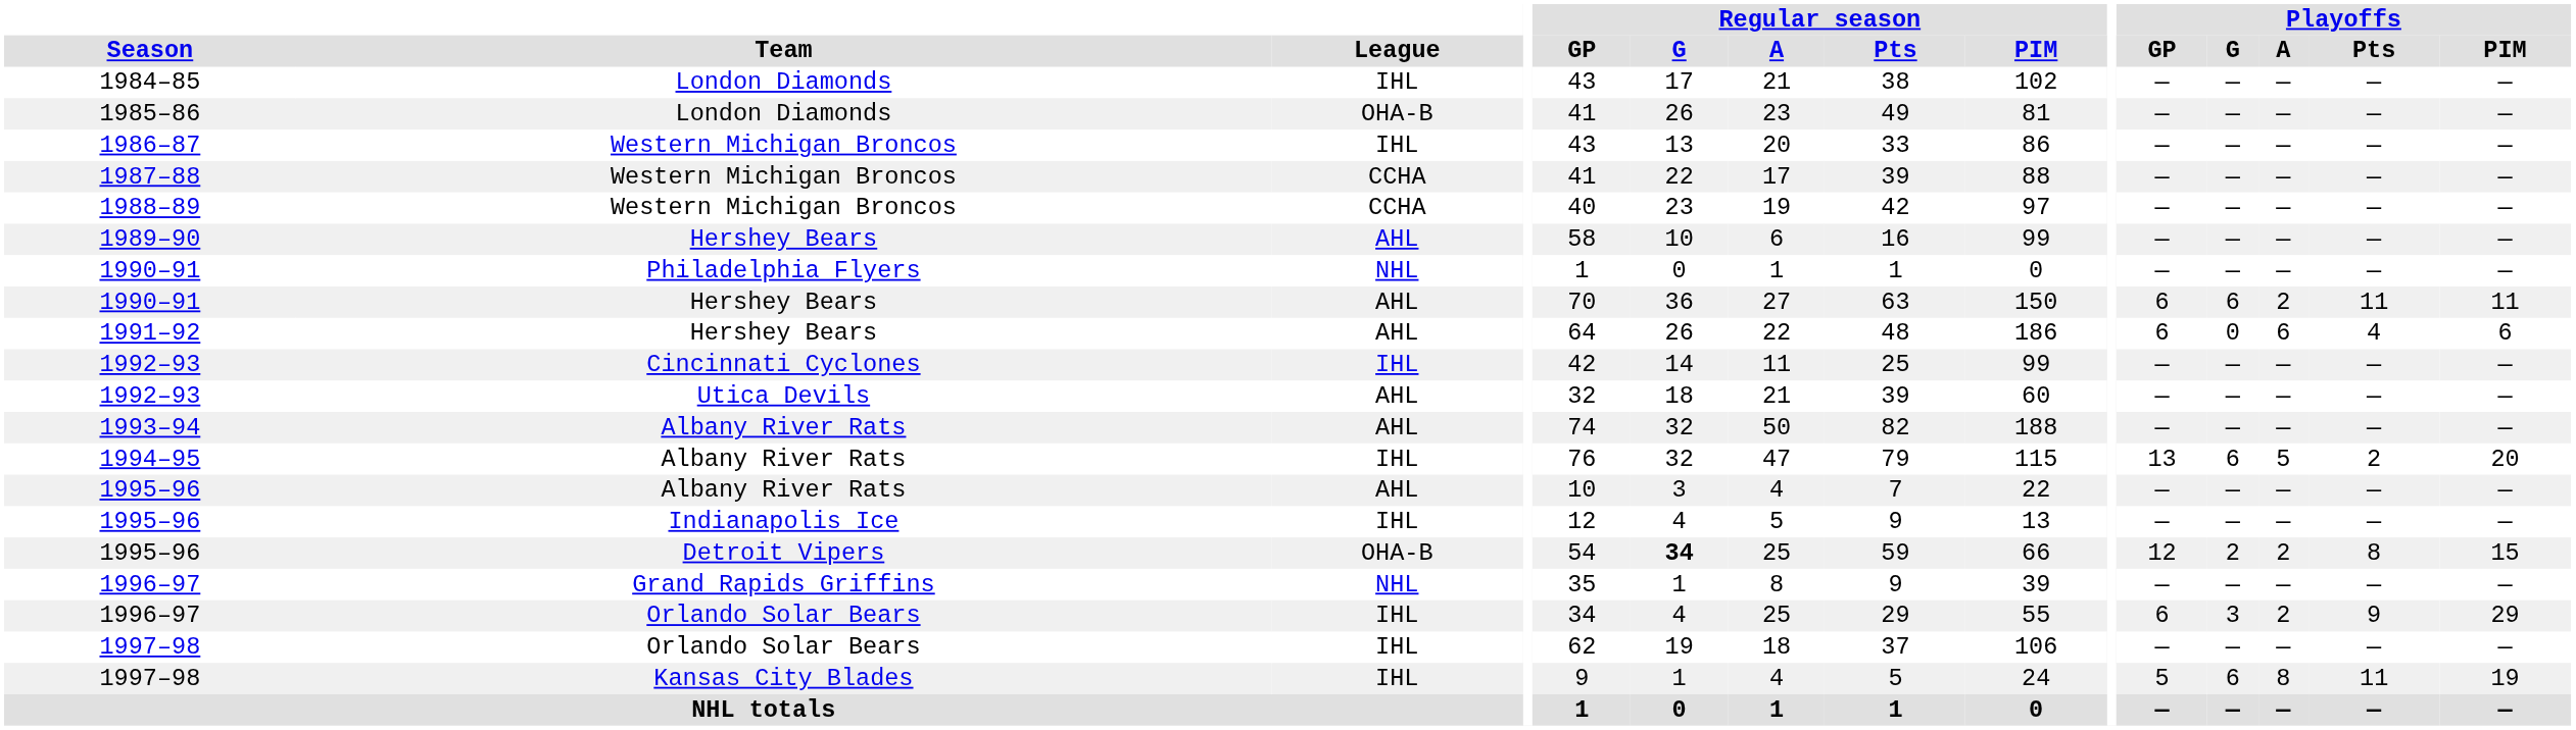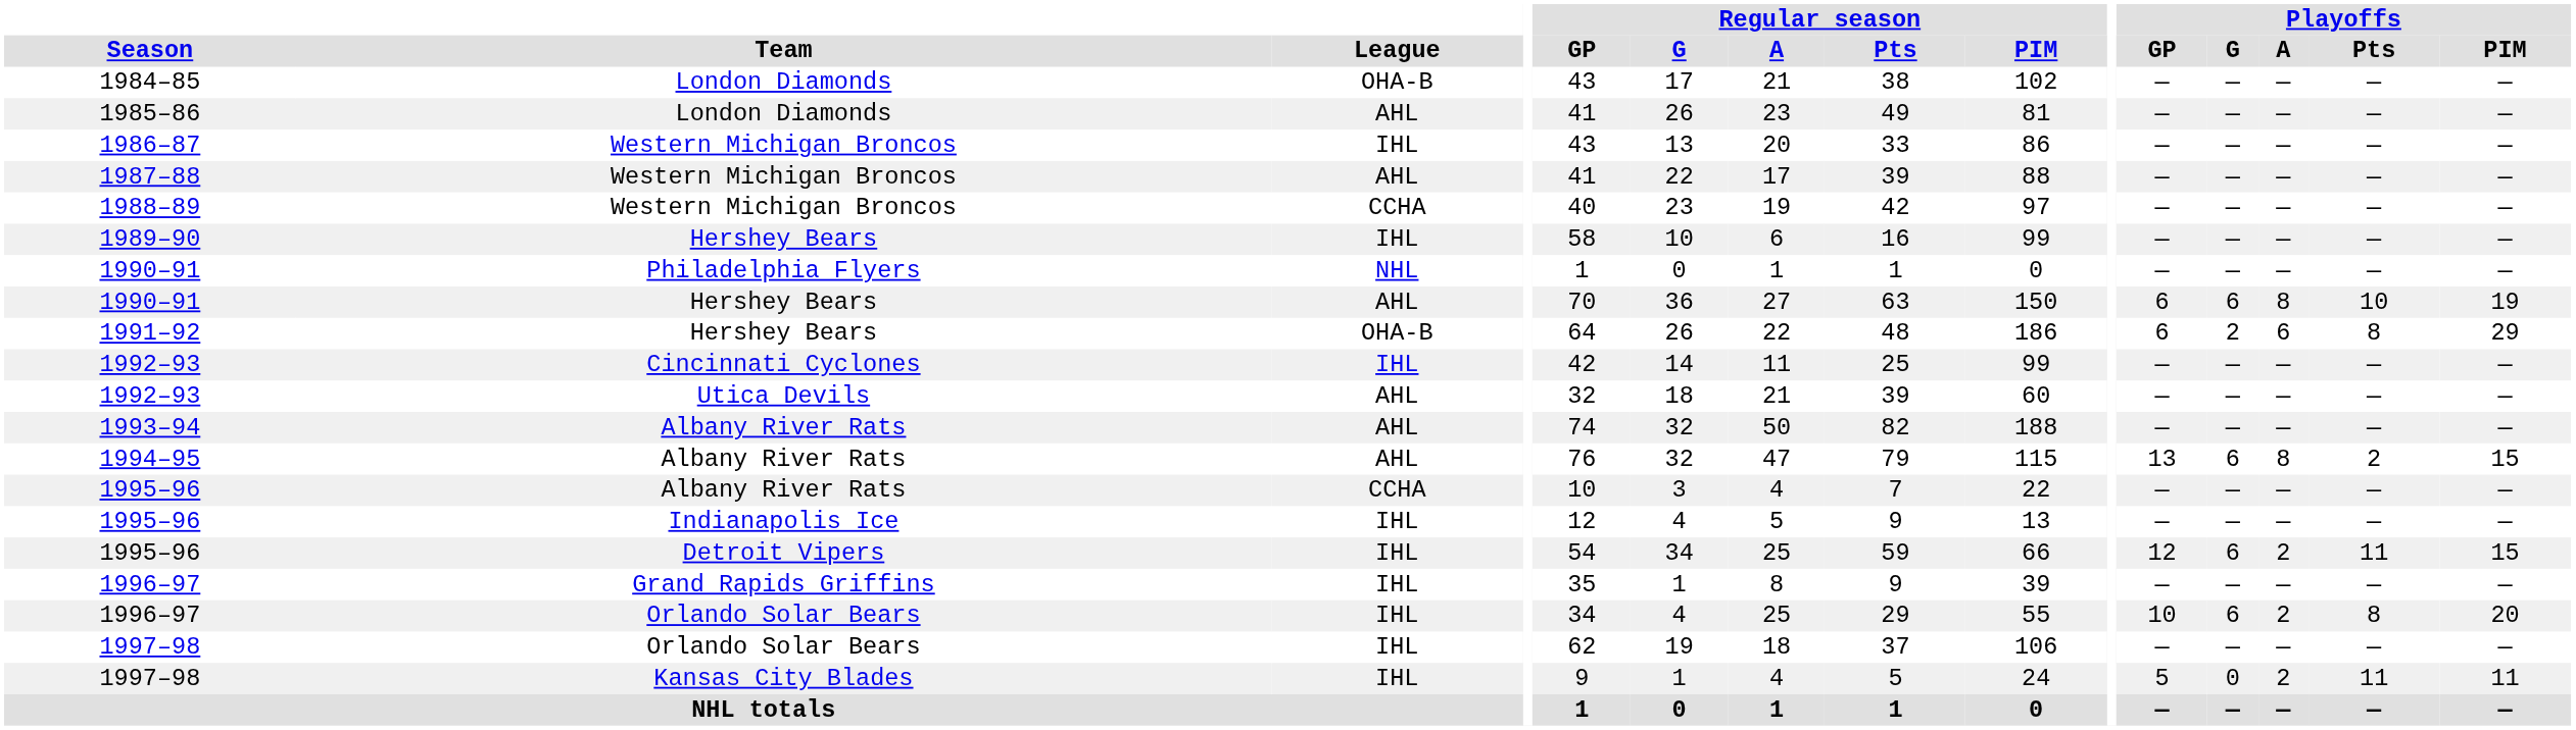 <table border="0" cellpadding="1" cellspacing="0" style="text-align:center; width:70%">
 <tr bgcolor="#e0e0e0">
 <th colspan="3" bgcolor="#ffffff"></th>
 <th rowspan="99" bgcolor="#ffffff"></th>
 <th colspan="5"><a href='#'>Regular season</a></th>
 <th rowspan="99" bgcolor="#ffffff"></th>
 <th colspan="5"><a href='#'>Playoffs</a></th>
 </tr>
 <tr bgcolor="#e0e0e0">
 <th><a href='#'>Season</a></th>
 <th>Team</th>
 <th>League</th>
 <th>GP</th>
 <th><a href='#'>G</a></th>
 <th><a href='#'>A</a></th>
 <th><a href='#'>Pts</a></th>
 <th><a href='#'>PIM</a></th>
 <th>GP</th>
 <th>G</th>
 <th>A</th>
 <th>Pts</th>
 <th>PIM</th>
 </tr>
 <tr>
 <td>1984–85</td>
 <td><a href='#'>London Diamonds</a></td>
-<td>IHL</td>
+<td>OHA-B</td>
 <td>43</td>
 <td>17</td>
 <td>21</td>
 <td>38</td>
 <td>102</td>
 <td>—</td>
 <td>—</td>
 <td>—</td>
 <td>—</td>
 <td>—</td>
 </tr>
 <tr bgcolor="#f0f0f0">
 <td>1985–86</td>
 <td>London Diamonds</td>
-<td>OHA-B</td>
+<td>AHL</td>
 <td>41</td>
 <td>26</td>
 <td>23</td>
 <td>49</td>
 <td>81</td>
 <td>—</td>
 <td>—</td>
 <td>—</td>
 <td>—</td>
 <td>—</td>
 </tr>
 <tr>
 <td><a href='#'>1986–87</a></td>
 <td><a href='#'>Western Michigan Broncos</a></td>
 <td>IHL</td>
 <td>43</td>
 <td>13</td>
 <td>20</td>
 <td>33</td>
 <td>86</td>
 <td>—</td>
 <td>—</td>
 <td>—</td>
 <td>—</td>
 <td>—</td>
 </tr>
 <tr bgcolor="#f0f0f0">
 <td><a href='#'>1987–88</a></td>
 <td>Western Michigan Broncos</td>
-<td>CCHA</td>
+<td>AHL</td>
 <td>41</td>
 <td>22</td>
 <td>17</td>
 <td>39</td>
 <td>88</td>
 <td>—</td>
 <td>—</td>
 <td>—</td>
 <td>—</td>
 <td>—</td>
 </tr>
 <tr>
 <td><a href='#'>1988–89</a></td>
 <td>Western Michigan Broncos</td>
 <td>CCHA</td>
 <td>40</td>
 <td>23</td>
 <td>19</td>
 <td>42</td>
 <td>97</td>
 <td>—</td>
 <td>—</td>
 <td>—</td>
 <td>—</td>
 <td>—</td>
 </tr>
 <tr bgcolor="#f0f0f0">
 <td><a href='#'>1989–90</a></td>
 <td><a href='#'>Hershey Bears</a></td>
-<td><a href='#'>AHL</a></td>
+<td>IHL</td>
 <td>58</td>
 <td>10</td>
 <td>6</td>
 <td>16</td>
 <td>99</td>
 <td>—</td>
 <td>—</td>
 <td>—</td>
 <td>—</td>
 <td>—</td>
 </tr>
 <tr>
 <td><a href='#'>1990–91</a></td>
 <td><a href='#'>Philadelphia Flyers</a></td>
 <td><a href='#'>NHL</a></td>
 <td>1</td>
 <td>0</td>
 <td>1</td>
 <td>1</td>
 <td>0</td>
 <td>—</td>
 <td>—</td>
 <td>—</td>
 <td>—</td>
 <td>—</td>
 </tr>
 <tr bgcolor="#f0f0f0">
 <td><a href='#'>1990–91</a></td>
 <td>Hershey Bears</td>
 <td>AHL</td>
 <td>70</td>
 <td>36</td>
 <td>27</td>
 <td>63</td>
 <td>150</td>
 <td>6</td>
 <td>6</td>
-<td>2</td>
-<td>11</td>
-<td>11</td>
+<td>8</td>
+<td>10</td>
+<td>19</td>
 </tr>
 <tr>
 <td><a href='#'>1991–92</a></td>
 <td>Hershey Bears</td>
-<td>AHL</td>
+<td>OHA-B</td>
 <td>64</td>
 <td>26</td>
 <td>22</td>
 <td>48</td>
 <td>186</td>
 <td>6</td>
-<td>0</td>
+<td>2</td>
 <td>6</td>
-<td>4</td>
-<td>6</td>
+<td>8</td>
+<td>29</td>
 </tr>
 <tr bgcolor="#f0f0f0">
 <td><a href='#'>1992–93</a></td>
 <td><a href='#'>Cincinnati Cyclones</a></td>
 <td><a href='#'>IHL</a></td>
 <td>42</td>
 <td>14</td>
 <td>11</td>
 <td>25</td>
 <td>99</td>
 <td>—</td>
 <td>—</td>
 <td>—</td>
 <td>—</td>
 <td>—</td>
 </tr>
 <tr>
 <td><a href='#'>1992–93</a></td>
 <td><a href='#'>Utica Devils</a></td>
 <td>AHL</td>
 <td>32</td>
 <td>18</td>
 <td>21</td>
 <td>39</td>
 <td>60</td>
 <td>—</td>
 <td>—</td>
 <td>—</td>
 <td>—</td>
 <td>—</td>
 </tr>
 <tr bgcolor="#f0f0f0">
 <td><a href='#'>1993–94</a></td>
 <td><a href='#'>Albany River Rats</a></td>
 <td>AHL</td>
 <td>74</td>
 <td>32</td>
 <td>50</td>
 <td>82</td>
 <td>188</td>
 <td>—</td>
 <td>—</td>
 <td>—</td>
 <td>—</td>
 <td>—</td>
 </tr>
 <tr>
 <td><a href='#'>1994–95</a></td>
 <td>Albany River Rats</td>
-<td>IHL</td>
+<td>AHL</td>
 <td>76</td>
 <td>32</td>
 <td>47</td>
 <td>79</td>
 <td>115</td>
 <td>13</td>
 <td>6</td>
-<td>5</td>
+<td>8</td>
 <td>2</td>
-<td>20</td>
+<td>15</td>
 </tr>
 <tr bgcolor="#f0f0f0">
 <td><a href='#'>1995–96</a></td>
 <td>Albany River Rats</td>
-<td>AHL</td>
+<td>CCHA</td>
 <td>10</td>
 <td>3</td>
 <td>4</td>
 <td>7</td>
 <td>22</td>
 <td>—</td>
 <td>—</td>
 <td>—</td>
 <td>—</td>
 <td>—</td>
 </tr>
 <tr>
 <td><a href='#'>1995–96</a></td>
 <td><a href='#'>Indianapolis Ice</a></td>
 <td>IHL</td>
 <td>12</td>
 <td>4</td>
 <td>5</td>
 <td>9</td>
 <td>13</td>
 <td>—</td>
 <td>—</td>
 <td>—</td>
 <td>—</td>
 <td>—</td>
 </tr>
 <tr bgcolor="#f0f0f0">
 <td>1995–96</td>
 <td><a href='#'>Detroit Vipers</a></td>
-<td>OHA-B</td>
+<td>IHL</td>
 <td>54</td>
-<td><strong>34</strong></td>
+<td>34</td>
 <td>25</td>
 <td>59</td>
 <td>66</td>
 <td>12</td>
+<td>6</td>
 <td>2</td>
-<td>2</td>
-<td>8</td>
+<td>11</td>
 <td>15</td>
 </tr>
 <tr>
 <td><a href='#'>1996–97</a></td>
 <td><a href='#'>Grand Rapids Griffins</a></td>
-<td><a href='#'>NHL</a></td>
+<td>IHL</td>
 <td>35</td>
 <td>1</td>
 <td>8</td>
 <td>9</td>
 <td>39</td>
 <td>—</td>
 <td>—</td>
 <td>—</td>
 <td>—</td>
 <td>—</td>
 </tr>
 <tr bgcolor="#f0f0f0">
 <td>1996–97</td>
 <td><a href='#'>Orlando Solar Bears</a></td>
 <td>IHL</td>
 <td>34</td>
 <td>4</td>
 <td>25</td>
 <td>29</td>
 <td>55</td>
+<td>10</td>
 <td>6</td>
-<td>3</td>
 <td>2</td>
-<td>9</td>
-<td>29</td>
+<td>8</td>
+<td>20</td>
 </tr>
 <tr>
 <td><a href='#'>1997–98</a></td>
 <td>Orlando Solar Bears</td>
 <td>IHL</td>
 <td>62</td>
 <td>19</td>
 <td>18</td>
 <td>37</td>
 <td>106</td>
 <td>—</td>
 <td>—</td>
 <td>—</td>
 <td>—</td>
 <td>—</td>
 </tr>
 <tr bgcolor="#f0f0f0">
 <td>1997–98</td>
 <td><a href='#'>Kansas City Blades</a></td>
 <td>IHL</td>
 <td>9</td>
 <td>1</td>
 <td>4</td>
 <td>5</td>
 <td>24</td>
 <td>5</td>
-<td>6</td>
-<td>8</td>
+<td>0</td>
+<td>2</td>
 <td>11</td>
-<td>19</td>
+<td>11</td>
 </tr>
 <tr bgcolor="#e0e0e0">
 <th colspan="3">NHL totals</th>
 <th>1</th>
 <th>0</th>
 <th>1</th>
 <th>1</th>
 <th>0</th>
 <th>—</th>
 <th>—</th>
 <th>—</th>
 <th>—</th>
 <th>—</th>
 </tr>
 </table>
